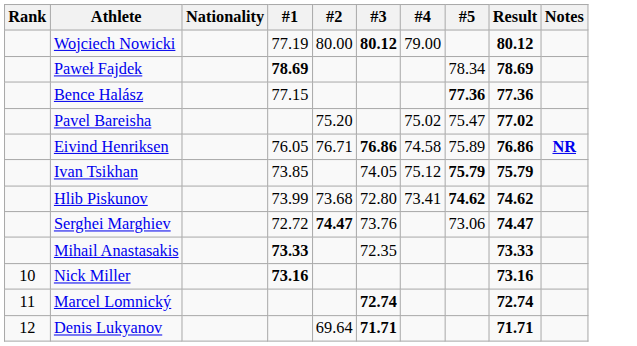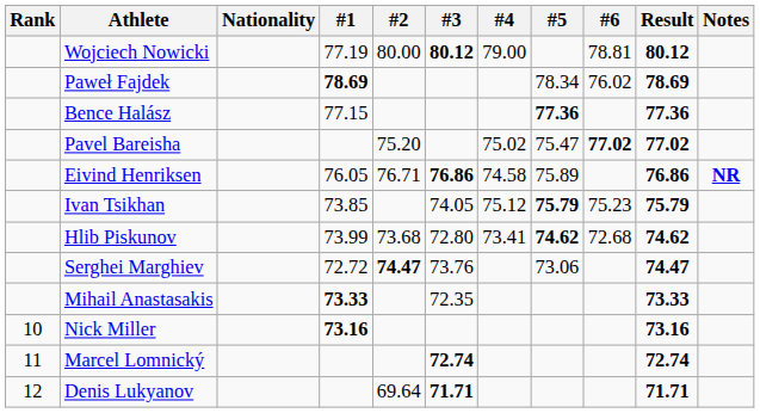 <table class="wikitable sortable" style="text-align:center">
 <tr>
 <th>Rank</th>
 <th>Athlete</th>
 <th>Nationality</th>
 <th>#1</th>
 <th>#2</th>
 <th>#3</th>
 <th>#4</th>
 <th>#5</th>
+<th>#6</th>
 <th>Result</th>
 <th>Notes</th>
 </tr>
 <tr>
 <td></td>
 <td align=left><a href='#'>Wojciech Nowicki</a></td>
 <td align=left></td>
 <td>77.19</td>
 <td>80.00</td>
 <td><strong>80.12</strong></td>
 <td>79.00</td>
 <td></td>
+<td>78.81</td>
 <td><strong>80.12</strong></td>
 <td></td>
 </tr>
 <tr>
 <td></td>
 <td align=left><a href='#'>Paweł Fajdek</a></td>
 <td align=left></td>
 <td><strong>78.69</strong></td>
 <td></td>
 <td></td>
 <td></td>
 <td>78.34</td>
+<td>76.02</td>
 <td><strong>78.69</strong></td>
 <td></td>
 </tr>
 <tr>
 <td></td>
 <td align=left><a href='#'>Bence Halász</a></td>
 <td align=left></td>
 <td>77.15</td>
 <td></td>
 <td></td>
 <td></td>
 <td><strong>77.36</strong></td>
+<td></td>
 <td><strong>77.36</strong></td>
 <td></td>
 </tr>
 <tr>
 <td></td>
 <td align=left><a href='#'>Pavel Bareisha</a></td>
 <td align=left></td>
 <td></td>
 <td>75.20</td>
 <td></td>
 <td>75.02</td>
 <td>75.47</td>
 <td><strong>77.02</strong></td>
+<td><strong>77.02</strong></td>
 <td></td>
 </tr>
 <tr>
 <td></td>
 <td align=left><a href='#'>Eivind Henriksen</a></td>
 <td align=left></td>
 <td>76.05</td>
 <td>76.71</td>
 <td><strong>76.86</strong></td>
 <td>74.58</td>
 <td>75.89</td>
+<td></td>
 <td><strong>76.86</strong></td>
 <td><strong><a href='#'>NR</a></strong></td>
 </tr>
 <tr>
 <td></td>
 <td align=left><a href='#'>Ivan Tsikhan</a></td>
 <td align=left></td>
 <td>73.85</td>
 <td></td>
 <td>74.05</td>
 <td>75.12</td>
 <td><strong>75.79</strong></td>
+<td>75.23</td>
 <td><strong>75.79</strong></td>
 <td></td>
 </tr>
 <tr>
 <td></td>
 <td align=left><a href='#'>Hlib Piskunov</a></td>
 <td align=left></td>
 <td>73.99</td>
 <td>73.68</td>
 <td>72.80</td>
 <td>73.41</td>
 <td><strong>74.62</strong></td>
+<td>72.68</td>
 <td><strong>74.62</strong></td>
 <td></td>
 </tr>
 <tr>
 <td></td>
 <td align=left><a href='#'>Serghei Marghiev</a></td>
 <td align=left></td>
 <td>72.72</td>
 <td><strong>74.47</strong></td>
 <td>73.76</td>
 <td></td>
 <td>73.06</td>
+<td></td>
 <td><strong>74.47</strong></td>
 <td></td>
 </tr>
 <tr>
 <td></td>
 <td align=left><a href='#'>Mihail Anastasakis</a></td>
 <td align=left></td>
 <td><strong>73.33</strong></td>
 <td></td>
 <td>72.35</td>
 <td></td>
 <td></td>
+<td></td>
 <td><strong>73.33</strong></td>
 <td></td>
 </tr>
 <tr>
 <td>10</td>
 <td align=left><a href='#'>Nick Miller</a></td>
 <td align=left></td>
 <td><strong>73.16</strong></td>
+<td></td>
 <td></td>
 <td></td>
 <td></td>
 <td></td>
 <td><strong>73.16</strong></td>
 <td></td>
 </tr>
 <tr>
 <td>11</td>
 <td align=left><a href='#'>Marcel Lomnický</a></td>
 <td align=left></td>
 <td></td>
 <td></td>
 <td><strong>72.74</strong></td>
 <td></td>
 <td></td>
+<td></td>
 <td><strong>72.74</strong></td>
 <td></td>
 </tr>
 <tr>
 <td>12</td>
 <td align=left><a href='#'>Denis Lukyanov</a></td>
 <td align=left></td>
 <td></td>
 <td>69.64</td>
 <td><strong>71.71</strong></td>
 <td></td>
 <td></td>
+<td></td>
 <td><strong>71.71</strong></td>
 <td></td>
 </tr>
 </table>
